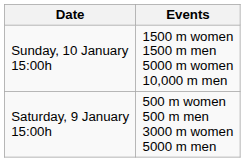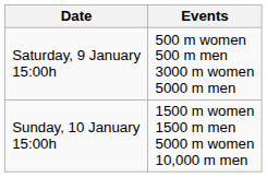 <table class="wikitable" border="1">
 <tr>
 <th> Date </th>
 <th> Events </th>
 </tr>
 <tr>
+<td> Saturday, 9 January <br> 15:00h</td>
+<td> 500 m women <br> 500 m men <br> 3000 m women <br> 5000 m men </td>
+</tr>
+<tr>
 <td> Sunday, 10 January <br> 15:00h</td>
 <td> 1500 m women <br> 1500 m men <br> 5000 m women <br> 10,000 m men </td>
 </tr>
-<tr>
-<td> Saturday, 9 January <br> 15:00h</td>
-<td> 500 m women <br> 500 m men <br> 3000 m women <br> 5000 m men </td>
-</tr>
 </table>
